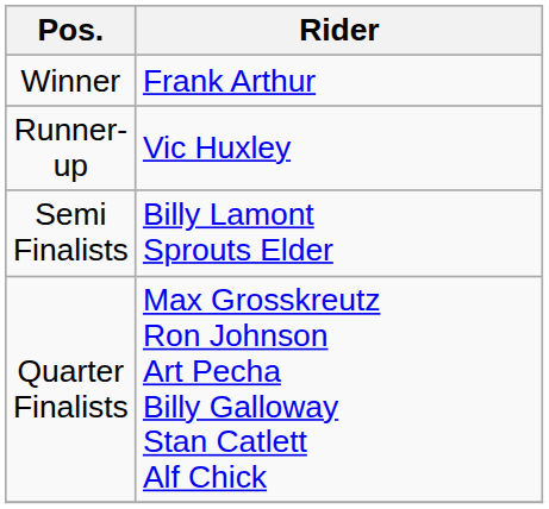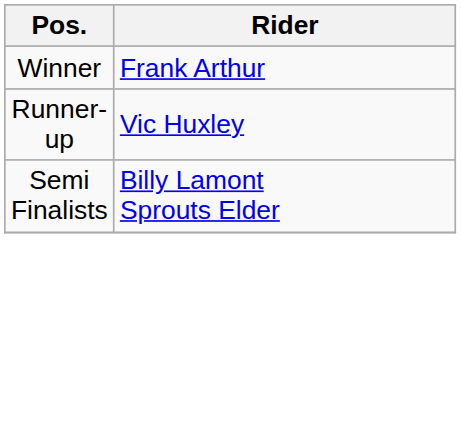 <table class=wikitable>
 <tr>
 <th width=25px>Pos.</th>
 <th width=200px>Rider</th>
 </tr>
 <tr align=center >
 <td>Winner</td>
 <td align=left> <a href='#'>Frank Arthur</a></td>
 </tr>
 <tr align=center >
 <td>Runner-up</td>
 <td align=left> <a href='#'>Vic Huxley</a></td>
 </tr>
 <tr align=center >
 <td>Semi Finalists</td>
 <td align=left> <a href='#'>Billy Lamont</a><br> <a href='#'>Sprouts Elder</a></td>
 </tr>
 <tr align=center>
-<td>Quarter Finalists</td>
-<td align=left> <a href='#'>Max Grosskreutz</a><br> <a href='#'>Ron Johnson</a><br> <a href='#'>Art Pecha</a><br> <a href='#'>Billy Galloway</a><br> <a href='#'>Stan Catlett</a><br> <a href='#'>Alf Chick</a></td>
-</tr>
-<tr align=center>
 </tr>
 </table>
